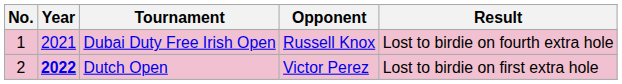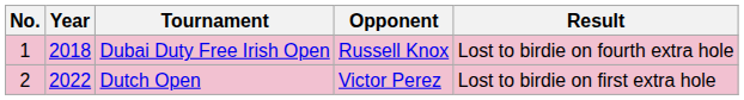 <table class="wikitable" style="font-size:95%;">
 <tr>
 <th>No.</th>
 <th>Year</th>
 <th>Tournament</th>
 <th>Opponent</th>
 <th>Result</th>
 </tr>
 <tr style="background:#F2C1D1;">
 <td align=center>1</td>
-<td><a href='#'>2021</a></td>
+<td><a href='#'>2018</a></td>
 <td><a href='#'>Dubai Duty Free Irish Open</a></td>
 <td> <a href='#'>Russell Knox</a></td>
 <td>Lost to birdie on fourth extra hole</td>
 </tr>
 <tr style="background:#F2C1D1;">
 <td align=center>2</td>
-<td><strong><a href='#'>2022</a></strong></td>
+<td><a href='#'>2022</a></td>
 <td><a href='#'>Dutch Open</a></td>
 <td> <a href='#'>Victor Perez</a></td>
 <td>Lost to birdie on first extra hole</td>
 </tr>
 </table>
